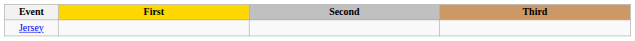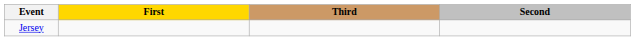 <table class="wikitable" style="text-align:center">
 <tr>
 <th width="80">Event</th>
 <th width="300" style="background-color:gold">First</th>
+<th width="300" style="background-color:#cc9966">Third</th>
 <th width="300" style="background-color:silver">Second</th>
-<th width="300" style="background-color:#cc9966">Third</th>
 </tr>
 <tr>
 <td align="center"><a href='#'>Jersey</a></td>
 <td></td>
 <td></td>
 <td></td>
 </tr>
 </table>
